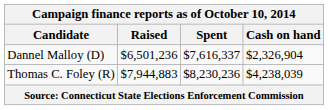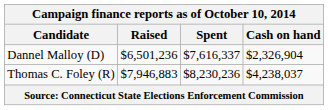 <table class="wikitable sortable">
 <tr>
 <th colspan=4>Campaign finance reports as of October 10, 2014</th>
 </tr>
 <tr style="text-align:center;">
 <th>Candidate</th>
 <th>Raised</th>
 <th>Spent</th>
 <th>Cash on hand</th>
 </tr>
 <tr>
 <td>Dannel Malloy (D)</td>
 <td>$6,501,236</td>
 <td>$7,616,337</td>
 <td>$2,326,904</td>
 </tr>
 <tr>
 <td>Thomas C. Foley (R)</td>
-<td>$7,944,883</td>
+<td>$7,946,883</td>
 <td>$8,230,236</td>
-<td>$4,238,039</td>
+<td>$4,238,037</td>
 </tr>
 <tr>
 <th colspan="4"><small>Source: Connecticut State Elections Enforcement Commission</small></th>
 </tr>
 </table>
